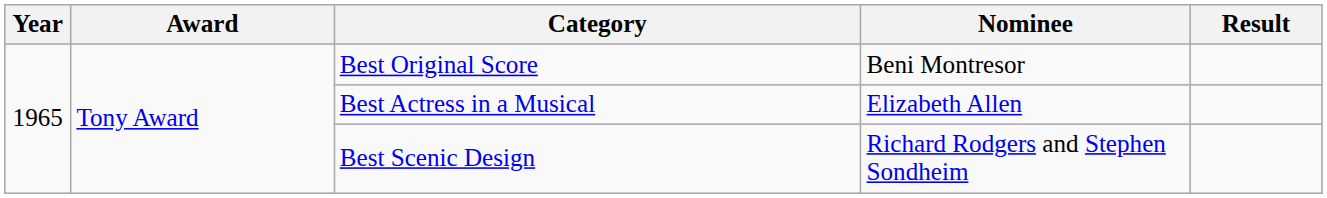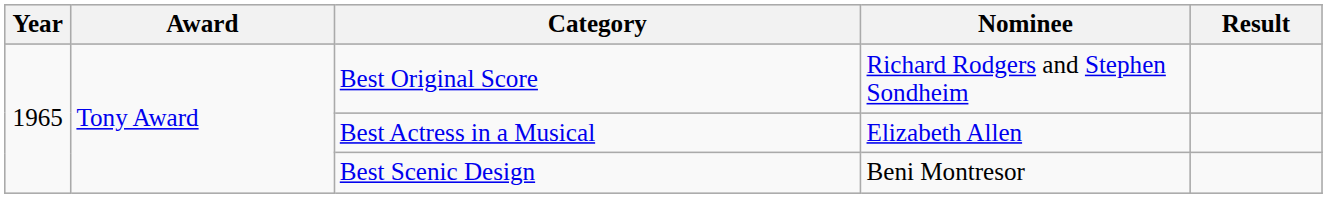 <table class="wikitable" width="95%">
 <tr>
 <th width="5%">Year</th>
 <th width="20%">Award</th>
 <th width="40%">Category</th>
 <th width="25%">Nominee</th>
 <th width="10%">Result</th>
 </tr>
 <tr>
 <td rowspan="3" align="center">1965</td>
 <td rowspan="3"><a href='#'>Tony Award</a></td>
 <td><a href='#'>Best Original Score</a></td>
-<td>Beni Montresor</td>
+<td><a href='#'>Richard Rodgers</a> and <a href='#'>Stephen Sondheim</a></td>
 <td></td>
 </tr>
 <tr>
 <td><a href='#'>Best Actress in a Musical</a></td>
 <td><a href='#'>Elizabeth Allen</a></td>
 <td></td>
 </tr>
 <tr>
 <td><a href='#'>Best Scenic Design</a></td>
-<td><a href='#'>Richard Rodgers</a> and <a href='#'>Stephen Sondheim</a></td>
+<td>Beni Montresor</td>
 <td></td>
 </tr>
 </table>
